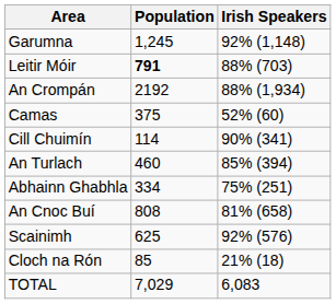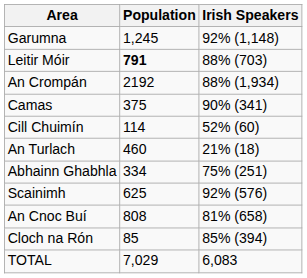 <table class="wikitable sortable">
 <tr>
 <th>Area</th>
 <th>Population</th>
 <th>Irish Speakers </th>
 </tr>
 <tr>
 <td>Garumna</td>
 <td>1,245</td>
 <td>92% (1,148)</td>
 </tr>
 <tr>
 <td>Leitir Móir</td>
 <td><strong>791</strong></td>
 <td>88% (703)</td>
 </tr>
 <tr>
 <td>An Crompán</td>
 <td>2192</td>
 <td>88% (1,934)</td>
 </tr>
 <tr>
 <td>Camas</td>
 <td>375</td>
-<td>52% (60)</td>
+<td>90% (341)</td>
 </tr>
 <tr>
 <td>Cill Chuimín</td>
 <td>114</td>
-<td>90% (341)</td>
+<td>52% (60)</td>
 </tr>
 <tr>
 <td>An Turlach</td>
 <td>460</td>
-<td>85%  (394)</td>
+<td>21% (18)</td>
 </tr>
 <tr>
 <td>Abhainn Ghabhla</td>
 <td>334</td>
 <td>75% (251)</td>
 </tr>
 <tr>
+<td>Scainimh</td>
+<td>625</td>
+<td>92% (576)</td>
+</tr>
+<tr>
 <td>An Cnoc Buí</td>
 <td>808</td>
 <td>81% (658)</td>
 </tr>
 <tr>
-<td>Scainimh</td>
-<td>625</td>
-<td>92% (576)</td>
-</tr>
-<tr>
 <td>Cloch na Rón</td>
 <td>85</td>
-<td>21% (18)</td>
+<td>85%  (394)</td>
 </tr>
 <tr>
 <td>TOTAL</td>
 <td>7,029</td>
 <td>6,083</td>
 </tr>
 </table>
